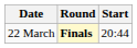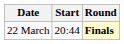 <table class=wikitable>
 <tr>
 <th>Date</th>
+<th>Start</th>
 <th>Round</th>
-<th>Start</th>
 </tr>
 <tr>
 <td>22 March</td>
+<td>20:44</td>
 <td style=background:lemonchiffon><strong>Finals</strong></td>
-<td>20:44</td>
 </tr>
 </table>
